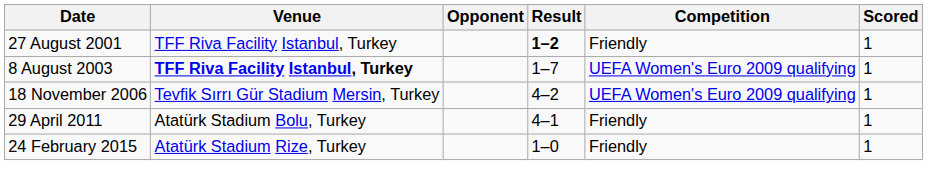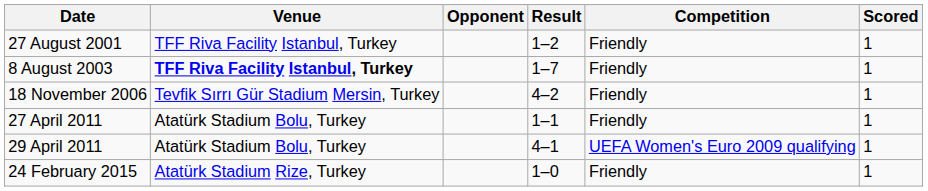 <table class=wikitable>
 <tr>
 </tr>
 <tr>
 <th>Date</th>
 <th>Venue</th>
 <th>Opponent</th>
 <th>Result</th>
 <th>Competition</th>
 <th>Scored</th>
 </tr>
 <tr>
 <td>27 August 2001</td>
 <td><a href='#'>TFF Riva Facility</a> <a href='#'>Istanbul</a>, Turkey</td>
 <td></td>
-<td><strong>1–2</strong></td>
+<td>1–2</td>
 <td>Friendly</td>
 <td>1</td>
 </tr>
 <tr>
 <td>8 August 2003</td>
 <td><strong><a href='#'>TFF Riva Facility</a> <a href='#'>Istanbul</a>, Turkey</strong></td>
 <td></td>
 <td>1–7</td>
-<td><a href='#'>UEFA Women's Euro 2009 qualifying</a></td>
+<td>Friendly</td>
 <td>1</td>
 </tr>
 <tr>
 <td>18 November 2006</td>
 <td><a href='#'>Tevfik Sırrı Gür Stadium</a> <a href='#'>Mersin</a>, Turkey</td>
 <td></td>
 <td>4–2</td>
-<td><a href='#'>UEFA Women's Euro 2009 qualifying</a></td>
+<td>Friendly</td>
+<td>1</td>
+</tr>
+<tr>
+<td>27 April 2011</td>
+<td>Atatürk Stadium <a href='#'>Bolu</a>, Turkey</td>
+<td></td>
+<td>1–1</td>
+<td>Friendly</td>
 <td>1</td>
 </tr>
 <tr>
 <td>29 April 2011</td>
 <td>Atatürk Stadium <a href='#'>Bolu</a>, Turkey</td>
 <td></td>
 <td>4–1</td>
-<td>Friendly</td>
+<td><a href='#'>UEFA Women's Euro 2009 qualifying</a></td>
 <td>1</td>
 </tr>
 <tr>
 <td>24 February 2015</td>
 <td><a href='#'>Atatürk Stadium</a> <a href='#'>Rize</a>, Turkey</td>
 <td></td>
 <td>1–0</td>
 <td>Friendly</td>
 <td>1</td>
 </tr>
 </table>
